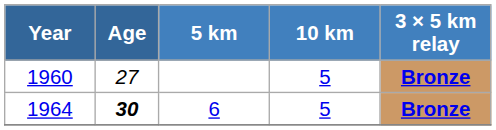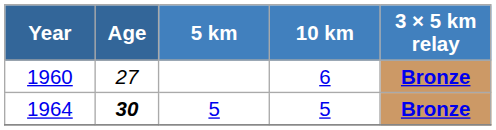 <table class="wikitable" style="font-size:95%; text-align:center; border:grey solid 1px; border-collapse:collapse; background:#ffffff;">
 <tr>
 <th style="background-color:#369; color:white; width:60px;"> Year </th>
 <th style="background-color:#369; color:white; width:40px;"> Age </th>
 <th style="background-color:#4180be; color:white; width:75px;"> 5 km </th>
 <th style="background-color:#4180be; color:white; width:75px;"> 10 km </th>
 <th style="background-color:#4180be; color:white; width:75px;"> 3 × 5 km <br> relay </th>
 </tr>
 <tr>
 <td><a href='#'>1960</a></td>
 <td><em>27</em></td>
 <td></td>
-<td><a href='#'>5</a></td>
+<td><a href='#'>6</a></td>
 <td bgcolor="cc9966"><a href='#'><strong>Bronze</strong></a></td>
 </tr>
 <tr>
 <td><a href='#'>1964</a></td>
 <td><strong><em>30</em></strong></td>
-<td><a href='#'>6</a></td>
+<td><a href='#'>5</a></td>
 <td><a href='#'>5</a></td>
 <td bgcolor="cc9966"><a href='#'><strong>Bronze</strong></a></td>
 </tr>
 <tr>
 </tr>
 </table>
